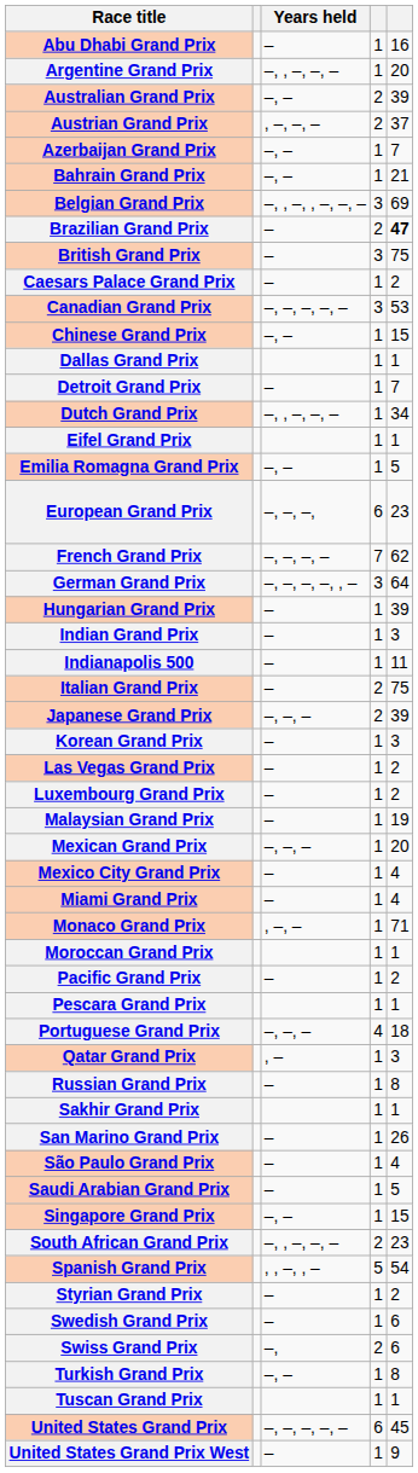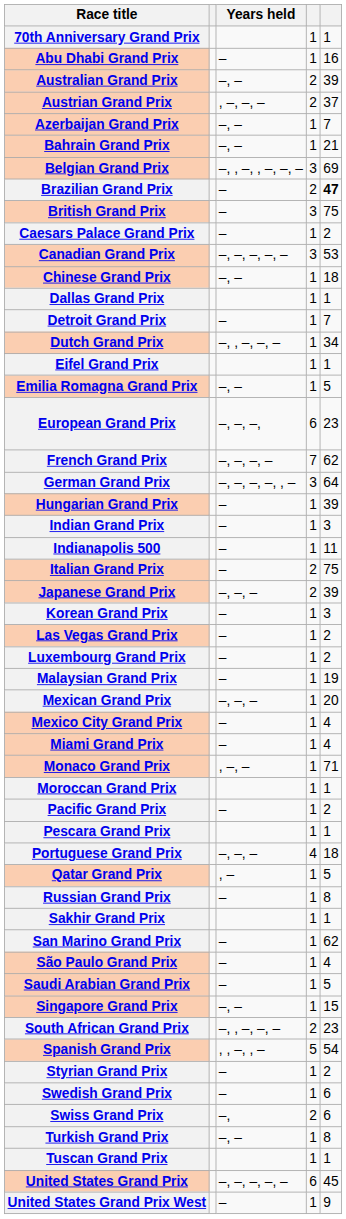 <table class="wikitable plainrowheaders sortable">
 <tr>
 <th scope="col">Race title</th>
 <th scope="col"></th>
 <th scope="col">Years held</th>
 <th scope="col"></th>
 <th scope="col"></th>
 </tr>
 <tr>
+<th scope="row" data-sort-value="70"><a href='#'>70th Anniversary Grand Prix</a></th>
+<td></td>
+<td></td>
+<td>1</td>
+<td>1</td>
+</tr>
+<tr>
 <th scope="row" data-sort-value="abu" style=background:#FBCEB1><a href='#'>Abu Dhabi Grand Prix</a></th>
 <td></td>
 <td>–</td>
 <td>1</td>
 <td>16</td>
-</tr>
-<tr>
-<th scope="row"><a href='#'>Argentine Grand Prix</a></th>
-<td></td>
-<td>–, , –, –, –</td>
-<td>1</td>
-<td>20</td>
 </tr>
 <tr>
 <th scope="row" style=background:#FBCEB1><a href='#'>Australian Grand Prix</a></th>
 <td></td>
 <td>–, –</td>
 <td>2</td>
 <td>39</td>
 </tr>
 <tr>
 <th scope="row" style=background:#FBCEB1><a href='#'>Austrian Grand Prix</a></th>
 <td></td>
 <td>, –, –, –</td>
 <td>2</td>
 <td>37</td>
 </tr>
 <tr>
 <th scope="row" style=background:#FBCEB1><a href='#'>Azerbaijan Grand Prix</a></th>
 <td></td>
 <td>–, –</td>
 <td>1</td>
 <td>7</td>
 </tr>
 <tr>
 <th scope="row" style=background:#FBCEB1><a href='#'>Bahrain Grand Prix</a></th>
 <td></td>
 <td>–, –</td>
 <td>1</td>
 <td>21</td>
 </tr>
 <tr>
 <th scope="row" style=background:#FBCEB1><a href='#'>Belgian Grand Prix</a></th>
 <td></td>
 <td>–, , –, , –, –, –</td>
 <td>3</td>
 <td>69</td>
 </tr>
 <tr>
 <th scope="row"><a href='#'>Brazilian Grand Prix</a></th>
 <td></td>
 <td>–</td>
 <td>2</td>
 <td><strong>47</strong></td>
 </tr>
 <tr>
 <th scope="row" data-sort-value="British" style=background:#FBCEB1><a href='#'>British Grand Prix</a></th>
 <td></td>
 <td>–</td>
 <td>3</td>
 <td>75</td>
 </tr>
 <tr>
 <th scope="row" data-sort-value="Caesars Palace"><a href='#'>Caesars Palace Grand Prix</a></th>
 <td></td>
 <td>–</td>
 <td>1</td>
 <td>2</td>
 </tr>
 <tr>
 <th scope="row" style=background:#FBCEB1><a href='#'>Canadian Grand Prix</a></th>
 <td></td>
 <td>–, –, –, –, –</td>
 <td>3</td>
 <td>53</td>
 </tr>
 <tr>
 <th scope="row" style=background:#FBCEB1><a href='#'>Chinese Grand Prix</a></th>
 <td></td>
 <td>–, –</td>
 <td>1</td>
-<td>15</td>
+<td>18</td>
 </tr>
 <tr>
 <th scope="row" data-sort-value="Dallas"><a href='#'>Dallas Grand Prix</a></th>
 <td></td>
 <td></td>
 <td>1</td>
 <td>1</td>
 </tr>
 <tr>
 <th scope="row" data-sort-value="Detroit"><a href='#'>Detroit Grand Prix</a></th>
 <td></td>
 <td>–</td>
 <td>1</td>
 <td>7</td>
 </tr>
 <tr>
 <th scope="row" data-sort-value="Dutch" style=background:#FBCEB1><a href='#'>Dutch Grand Prix</a></th>
 <td></td>
 <td>–, , –, –, –</td>
 <td>1</td>
 <td>34</td>
 </tr>
 <tr>
 <th scope="row" data-sort-value="Eifel"><a href='#'>Eifel Grand Prix</a></th>
 <td></td>
 <td></td>
 <td>1</td>
 <td>1</td>
 </tr>
 <tr>
 <th scope="row" data-sort-value="Emilia" style=background:#FBCEB1><a href='#'>Emilia Romagna Grand Prix</a></th>
 <td></td>
 <td>–, –</td>
 <td>1</td>
 <td>5</td>
 </tr>
 <tr>
 <th scope="row"><a href='#'>European Grand Prix</a></th>
 <td><br><br><br></td>
 <td>–, –, –, </td>
 <td>6</td>
 <td>23</td>
 </tr>
 <tr>
 <th scope="row"><a href='#'>French Grand Prix</a></th>
 <td></td>
 <td>–, –, –, –</td>
 <td>7</td>
 <td>62</td>
 </tr>
 <tr>
 <th scope="row"><a href='#'>German Grand Prix</a></th>
 <td></td>
 <td>–, –, –, –, , –</td>
 <td>3</td>
 <td>64</td>
 </tr>
 <tr>
 <th scope="row" style=background:#FBCEB1><a href='#'>Hungarian Grand Prix</a></th>
 <td></td>
 <td>–</td>
 <td>1</td>
 <td>39</td>
 </tr>
 <tr>
 <th scope="row"><a href='#'>Indian Grand Prix</a></th>
 <td></td>
 <td>–</td>
 <td>1</td>
 <td>3</td>
 </tr>
 <tr>
 <th scope="row" data-sort-value="Indianapolis"><a href='#'>Indianapolis 500</a></th>
 <td></td>
 <td>–</td>
 <td>1</td>
 <td>11</td>
 </tr>
 <tr>
 <th scope="row" style=background:#FBCEB1><a href='#'>Italian Grand Prix</a></th>
 <td></td>
 <td>–</td>
 <td>2</td>
 <td>75</td>
 </tr>
 <tr>
 <th scope="row" style=background:#FBCEB1><a href='#'>Japanese Grand Prix</a></th>
 <td></td>
 <td>–, –, –</td>
 <td>2</td>
 <td>39</td>
 </tr>
 <tr>
 <th scope="row" data-sort-value="Korean"><a href='#'>Korean Grand Prix</a></th>
 <td></td>
 <td>–</td>
 <td>1</td>
 <td>3</td>
 </tr>
 <tr>
 <th scope="row" style=background:#FBCEB1><a href='#'>Las Vegas Grand Prix</a></th>
 <td></td>
 <td>–</td>
 <td>1</td>
 <td>2</td>
 </tr>
 <tr>
 <th scope="row"><a href='#'>Luxembourg Grand Prix</a></th>
 <td></td>
 <td>–</td>
 <td>1</td>
 <td>2</td>
 </tr>
 <tr>
 <th scope="row"><a href='#'>Malaysian Grand Prix</a></th>
 <td></td>
 <td>–</td>
 <td>1</td>
 <td>19</td>
 </tr>
 <tr>
 <th scope="row"><a href='#'>Mexican Grand Prix</a></th>
 <td></td>
 <td>–, –, –</td>
 <td>1</td>
 <td>20</td>
 </tr>
 <tr>
 <th scope="row" style=background:#FBCEB1><a href='#'>Mexico City Grand Prix</a></th>
 <td></td>
 <td>–</td>
 <td>1</td>
 <td>4</td>
 </tr>
 <tr>
 <th scope="row" style=background:#FBCEB1><a href='#'>Miami Grand Prix</a></th>
 <td></td>
 <td>–</td>
 <td>1</td>
 <td>4</td>
 </tr>
 <tr>
 <th scope="row" style=background:#FBCEB1><a href='#'>Monaco Grand Prix</a></th>
 <td></td>
 <td>, –, –</td>
 <td>1</td>
 <td>71</td>
 </tr>
 <tr>
 <th scope="row"><a href='#'>Moroccan Grand Prix</a></th>
 <td></td>
 <td></td>
 <td>1</td>
 <td>1</td>
 </tr>
 <tr>
 <th scope="row" data-sort-value="Pacific"><a href='#'>Pacific Grand Prix</a></th>
 <td></td>
 <td>–</td>
 <td>1</td>
 <td>2</td>
 </tr>
 <tr>
 <th scope="row" data-sort-value="Pescara"><a href='#'>Pescara Grand Prix</a></th>
 <td></td>
 <td></td>
 <td>1</td>
 <td>1</td>
 </tr>
 <tr>
 <th scope="row"><a href='#'>Portuguese Grand Prix</a></th>
 <td></td>
 <td>–, –, –</td>
 <td>4</td>
 <td>18</td>
 </tr>
 <tr>
 <th scope="row" style=background:#FBCEB1><a href='#'>Qatar Grand Prix</a></th>
 <td></td>
 <td>, –</td>
 <td>1</td>
-<td>3</td>
+<td>5</td>
 </tr>
 <tr>
 <th scope="row"><a href='#'>Russian Grand Prix</a></th>
 <td></td>
 <td>–</td>
 <td>1</td>
 <td>8</td>
 </tr>
 <tr>
 <th scope="row" data-sort-value="Sakhir"><a href='#'>Sakhir Grand Prix</a></th>
 <td></td>
 <td></td>
 <td>1</td>
 <td>1</td>
 </tr>
 <tr>
 <th scope="row"><a href='#'>San Marino Grand Prix</a></th>
 <td></td>
 <td>–</td>
 <td>1</td>
-<td>26</td>
+<td>62</td>
 </tr>
 <tr>
 <th scope="row" data-sort-value="Sao Paulo" style=background:#FBCEB1><a href='#'>São Paulo Grand Prix</a></th>
 <td></td>
 <td>–</td>
 <td>1</td>
 <td>4</td>
 </tr>
 <tr>
 <th scope="row" style=background:#FBCEB1><a href='#'>Saudi Arabian Grand Prix</a></th>
 <td></td>
 <td>–</td>
 <td>1</td>
 <td>5</td>
 </tr>
 <tr>
 <th scope="row" style=background:#FBCEB1><a href='#'>Singapore Grand Prix</a></th>
 <td></td>
 <td>–, –</td>
 <td>1</td>
 <td>15</td>
 </tr>
 <tr>
 <th scope="row"><a href='#'>South African Grand Prix</a></th>
 <td></td>
 <td>–, , –, –, –</td>
 <td>2</td>
 <td>23</td>
 </tr>
 <tr>
 <th scope="row" style=background:#FBCEB1><a href='#'>Spanish Grand Prix</a></th>
 <td></td>
 <td>, , –, , –</td>
 <td>5</td>
 <td>54</td>
 </tr>
 <tr>
 <th scope="row" data-sort-value="Styrian"><a href='#'>Styrian Grand Prix</a></th>
 <td></td>
 <td>–</td>
 <td>1</td>
 <td>2</td>
 </tr>
 <tr>
 <th scope="row"><a href='#'>Swedish Grand Prix</a></th>
 <td></td>
 <td>–</td>
 <td>1</td>
 <td>6</td>
 </tr>
 <tr>
 <th scope="row"><a href='#'>Swiss Grand Prix</a></th>
 <td><br></td>
 <td>–, </td>
 <td>2</td>
 <td>6</td>
 </tr>
 <tr>
 <th scope="row"><a href='#'>Turkish Grand Prix</a></th>
 <td></td>
 <td>–, –</td>
 <td>1</td>
 <td>8</td>
 </tr>
 <tr>
 <th scope="row" data-sort-value="Tuscan"><a href='#'>Tuscan Grand Prix</a></th>
 <td></td>
 <td></td>
 <td>1</td>
 <td>1</td>
 </tr>
 <tr>
 <th scope="row" style=background:#FBCEB1 ><a href='#'>United States Grand Prix</a></th>
 <td></td>
 <td>–, –, –, –, –</td>
 <td>6</td>
 <td>45</td>
 </tr>
 <tr>
 <th scope="row"><a href='#'>United States Grand Prix West</a></th>
 <td></td>
 <td>–</td>
 <td>1</td>
 <td>9</td>
 </tr>
 </table>
